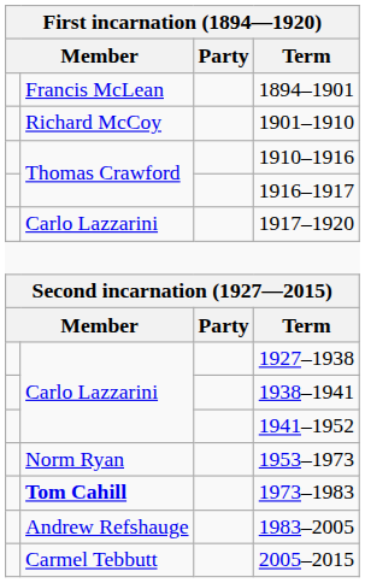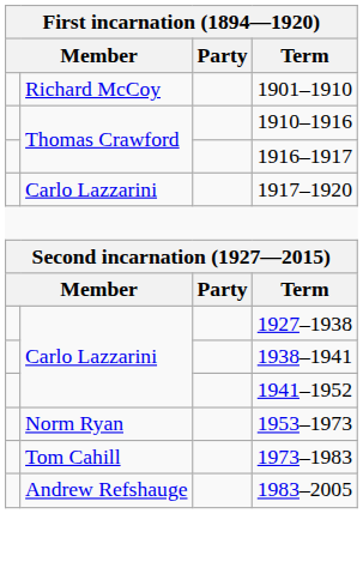 <table class="wikitable" style='border-style: none none none none;'>
 <tr>
 <th colspan="4">First incarnation (1894—1920)</th>
 </tr>
 <tr>
 <th colspan="2">Member</th>
 <th>Party</th>
 <th>Term</th>
-</tr>
-<tr style="background: #f9f9f9">
-<td> </td>
-<td><a href='#'>Francis McLean</a></td>
-<td></td>
-<td>1894–1901</td>
 </tr>
 <tr style="background: #f9f9f9">
 <td> </td>
 <td><a href='#'>Richard McCoy</a></td>
 <td></td>
 <td>1901–1910</td>
 </tr>
 <tr style="background: #f9f9f9">
 <td> </td>
 <td rowspan="2"><a href='#'>Thomas Crawford</a></td>
 <td></td>
 <td>1910–1916</td>
 </tr>
 <tr style="background: #f9f9f9">
 <td> </td>
 <td></td>
 <td>1916–1917</td>
 </tr>
 <tr style="background: #f9f9f9">
 <td> </td>
 <td><a href='#'>Carlo Lazzarini</a></td>
 <td></td>
 <td>1917–1920</td>
 </tr>
 <tr>
 <td colspan="4" style='border-style: none none none none;'> </td>
 </tr>
 <tr>
 <th colspan="4">Second incarnation (1927—2015)</th>
 </tr>
 <tr>
 <th colspan="2">Member</th>
 <th>Party</th>
 <th>Term</th>
 </tr>
 <tr style="background: #f9f9f9">
 <td> </td>
 <td rowspan="3"><a href='#'>Carlo Lazzarini</a></td>
 <td></td>
 <td><a href='#'>1927</a>–1938</td>
 </tr>
 <tr style="background: #f9f9f9">
 <td> </td>
 <td></td>
 <td><a href='#'>1938</a>–1941</td>
 </tr>
 <tr style="background: #f9f9f9">
 <td> </td>
 <td></td>
 <td><a href='#'>1941</a>–1952</td>
 </tr>
 <tr style="background: #f9f9f9">
 <td> </td>
 <td><a href='#'>Norm Ryan</a></td>
 <td></td>
 <td><a href='#'>1953</a>–1973</td>
 </tr>
 <tr style="background: #f9f9f9">
 <td> </td>
-<td><strong><a href='#'>Tom Cahill</a></strong></td>
+<td><a href='#'>Tom Cahill</a></td>
 <td></td>
 <td><a href='#'>1973</a>–1983</td>
 </tr>
 <tr style="background: #f9f9f9">
 <td> </td>
 <td><a href='#'>Andrew Refshauge</a></td>
 <td></td>
 <td><a href='#'>1983</a>–2005</td>
 </tr>
-<tr style="background: #f9f9f9">
-<td> </td>
-<td><a href='#'>Carmel Tebbutt</a></td>
-<td></td>
-<td><a href='#'>2005</a>–2015</td>
-</tr>
 </table>
